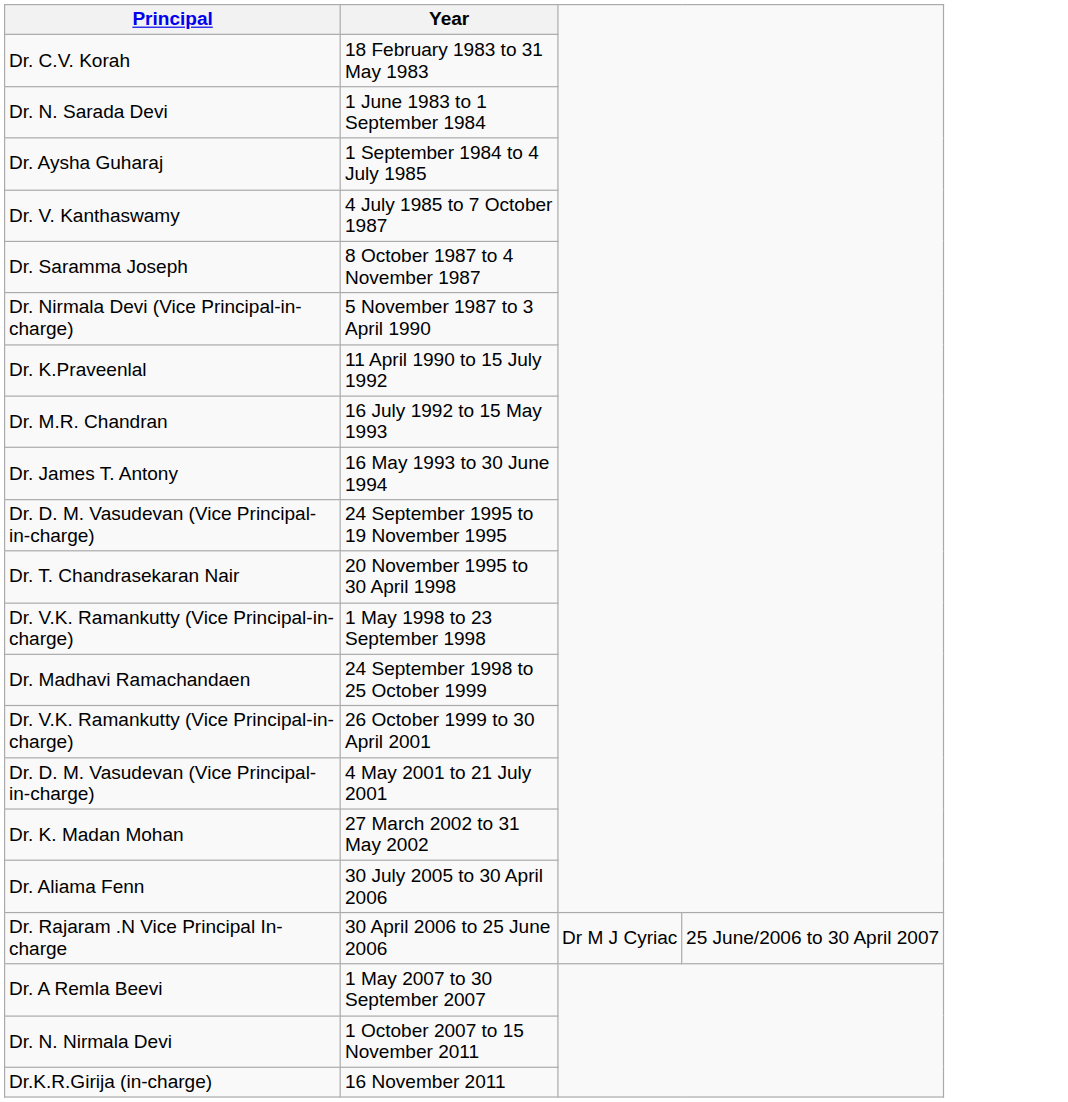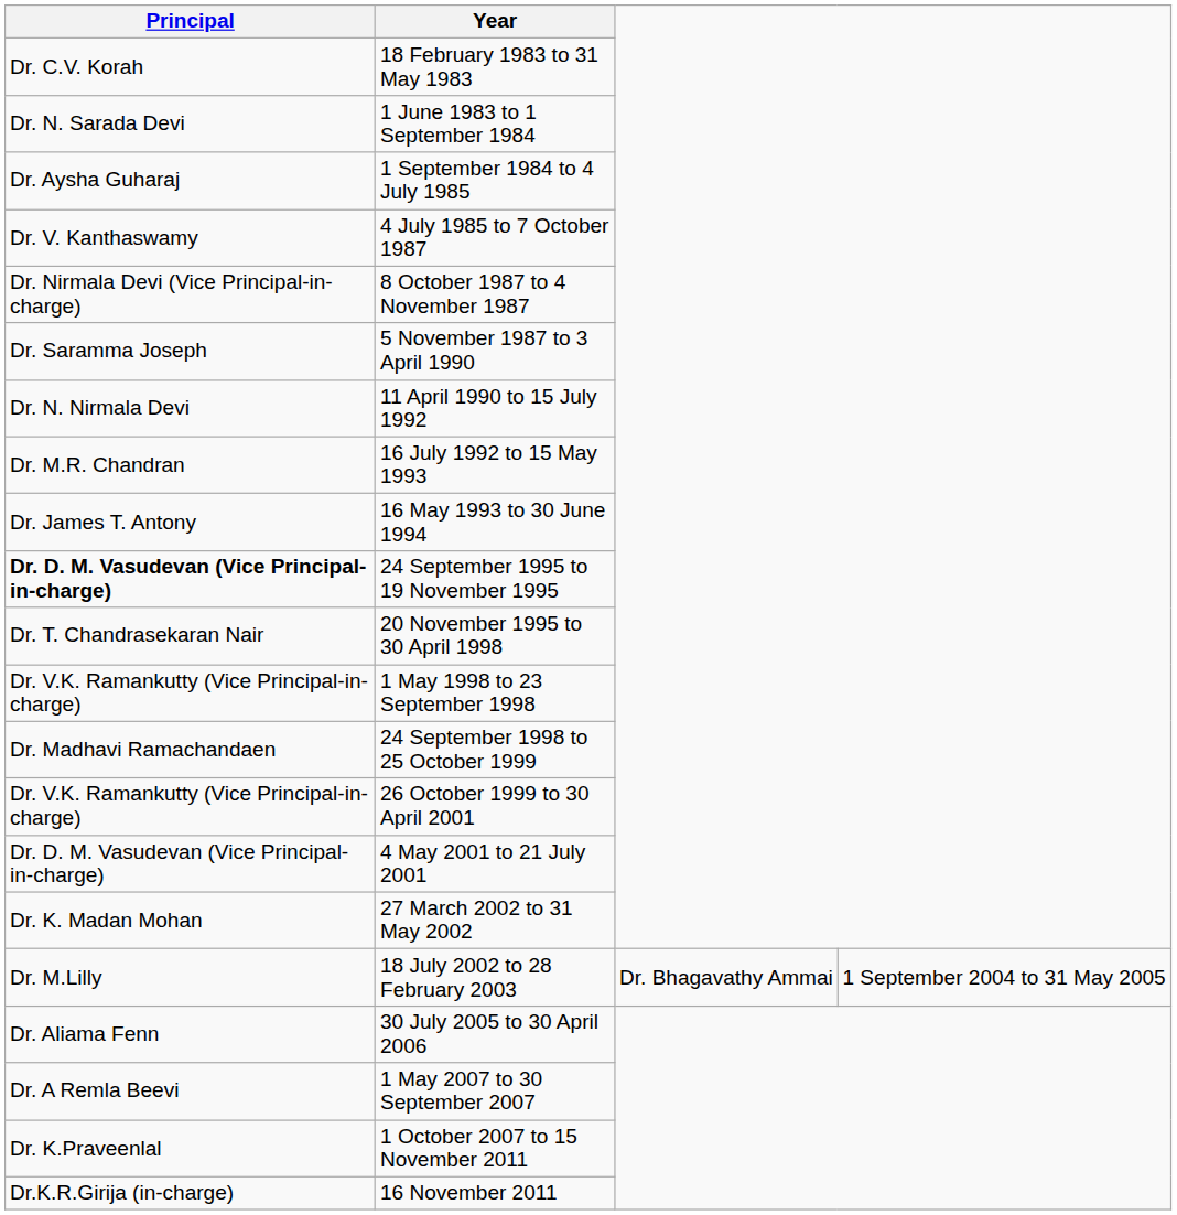 <table class="wikitable">
 <tr>
 <th width=275><a href='#'>Principal</a></th>
 <th width=175>Year</th>
 </tr>
 <tr>
 <td>Dr. C.V. Korah</td>
 <td>18 February 1983 to 31 May 1983</td>
 </tr>
 <tr>
 <td>Dr. N. Sarada Devi</td>
 <td>1 June 1983 to 1 September 1984</td>
 </tr>
 <tr>
 <td>Dr. Aysha Guharaj</td>
 <td>1 September 1984 to 4 July 1985</td>
 </tr>
 <tr>
 <td>Dr. V. Kanthaswamy</td>
 <td>4 July 1985 to 7 October 1987</td>
 </tr>
 <tr>
-<td>Dr. Saramma Joseph</td>
+<td>Dr. Nirmala Devi (Vice Principal-in-charge)</td>
 <td>8 October 1987 to 4 November 1987</td>
 </tr>
 <tr>
-<td>Dr. Nirmala Devi (Vice Principal-in-charge)</td>
+<td>Dr. Saramma Joseph</td>
 <td>5 November 1987 to 3 April 1990</td>
 </tr>
 <tr>
-<td>Dr. K.Praveenlal</td>
+<td>Dr. N. Nirmala Devi</td>
 <td>11 April 1990 to 15 July 1992</td>
 </tr>
 <tr>
 <td>Dr. M.R. Chandran</td>
 <td>16 July 1992 to 15 May 1993</td>
 </tr>
 <tr>
 <td>Dr. James T. Antony</td>
 <td>16 May 1993 to 30 June 1994</td>
 </tr>
 <tr>
-<td>Dr. D. M. Vasudevan (Vice Principal-in-charge)</td>
+<td><strong>Dr. D. M. Vasudevan (Vice Principal-in-charge)</strong></td>
 <td>24 September 1995 to 19 November 1995</td>
 </tr>
 <tr>
 <td>Dr. T. Chandrasekaran Nair</td>
 <td>20 November 1995 to 30 April 1998</td>
 </tr>
 <tr>
 <td>Dr. V.K. Ramankutty (Vice Principal-in-charge)</td>
 <td>1 May 1998 to 23 September 1998</td>
 </tr>
 <tr>
 <td>Dr. Madhavi Ramachandaen</td>
 <td>24 September 1998 to 25 October 1999</td>
 </tr>
 <tr>
 <td>Dr. V.K. Ramankutty (Vice Principal-in-charge)</td>
 <td>26 October 1999 to 30 April 2001</td>
 </tr>
 <tr>
 <td>Dr. D. M. Vasudevan (Vice Principal-in-charge)</td>
 <td>4 May 2001 to 21 July 2001</td>
 </tr>
 <tr>
 <td>Dr. K. Madan Mohan</td>
 <td>27 March 2002 to 31 May 2002</td>
 </tr>
 <tr>
+<td>Dr. M.Lilly</td>
+<td>18 July 2002 to 28 February 2003</td>
+<td>Dr. Bhagavathy Ammai</td>
+<td>1 September 2004 to 31 May 2005</td>
+</tr>
+<tr>
 <td>Dr. Aliama Fenn</td>
 <td>30 July 2005 to 30 April 2006</td>
-</tr>
-<tr>
-<td>Dr. Rajaram .N  Vice Principal In-charge</td>
-<td>30 April 2006 to 25 June 2006</td>
-<td>Dr M J Cyriac</td>
-<td>25 June/2006 to 30 April 2007</td>
 </tr>
 <tr>
 <td>Dr. A Remla Beevi</td>
 <td>1 May 2007 to 30 September 2007</td>
 </tr>
 <tr>
-<td>Dr. N. Nirmala Devi</td>
+<td>Dr. K.Praveenlal</td>
 <td>1 October 2007 to 15 November 2011</td>
 </tr>
 <tr>
 <td>Dr.K.R.Girija (in-charge)</td>
 <td>16 November 2011</td>
 </tr>
 </table>
